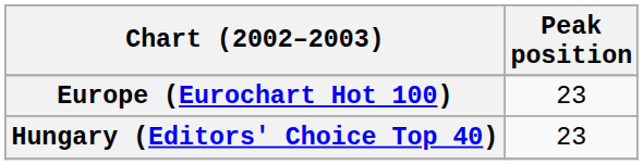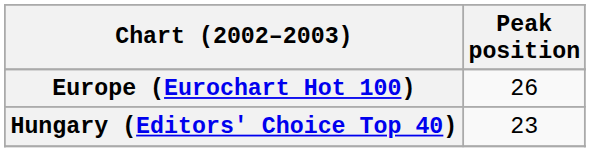 <table class="wikitable sortable plainrowheaders" style="text-align:center">
 <tr>
 <th>Chart (2002–2003)</th>
 <th>Peak<br>position</th>
 </tr>
 <tr>
 </tr>
 <tr>
 </tr>
 <tr>
 </tr>
 <tr>
 </tr>
 <tr>
 </tr>
 <tr>
 <th scope="row">Europe (<a href='#'>Eurochart Hot 100</a>)</th>
-<td>23</td>
+<td>26</td>
 </tr>
 <tr>
 <th scope="row">Hungary (<a href='#'>Editors' Choice Top 40</a>)</th>
 <td>23</td>
 </tr>
 <tr>
 </tr>
 <tr>
 </tr>
 <tr>
 </tr>
 <tr>
 </tr>
 <tr>
 </tr>
 <tr>
 </tr>
 </table>
